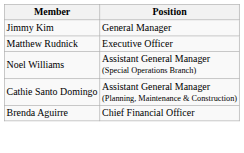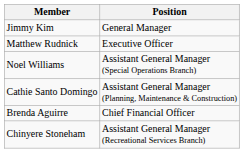 <table class="wikitable">
 <tr>
 <th>Member</th>
 <th>Position</th>
 </tr>
 <tr>
 <td>Jimmy Kim</td>
 <td>General Manager</td>
 </tr>
 <tr>
 <td>Matthew Rudnick</td>
 <td>Executive Officer</td>
 </tr>
 <tr>
 <td>Noel Williams</td>
 <td>Assistant General Manager<br><small>(Special Operations Branch)</small></td>
 </tr>
 <tr>
 <td>Cathie Santo Domingo</td>
 <td>Assistant General Manager<br><small>(Planning, Maintenance & Construction)</small></td>
 </tr>
 <tr>
 <td>Brenda Aguirre</td>
 <td>Chief Financial Officer</td>
 </tr>
+<tr>
+<td>Chinyere Stoneham</td>
+<td>Assistant General Manager<br><small>(Recreational Services Branch)</small></td>
+</tr>
 </table>
